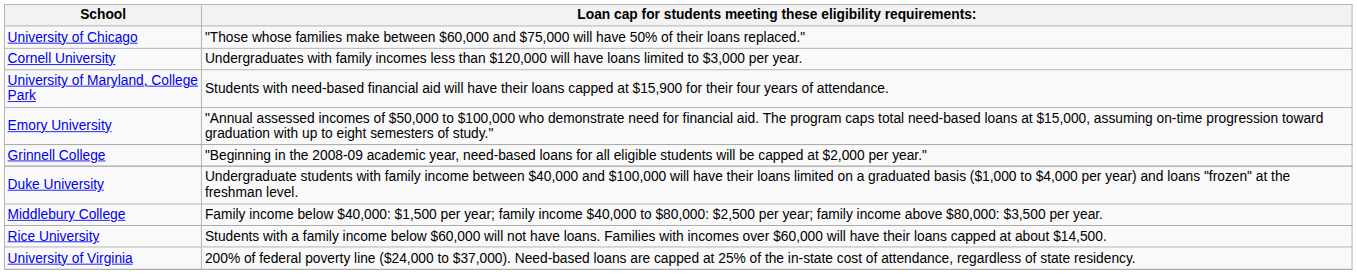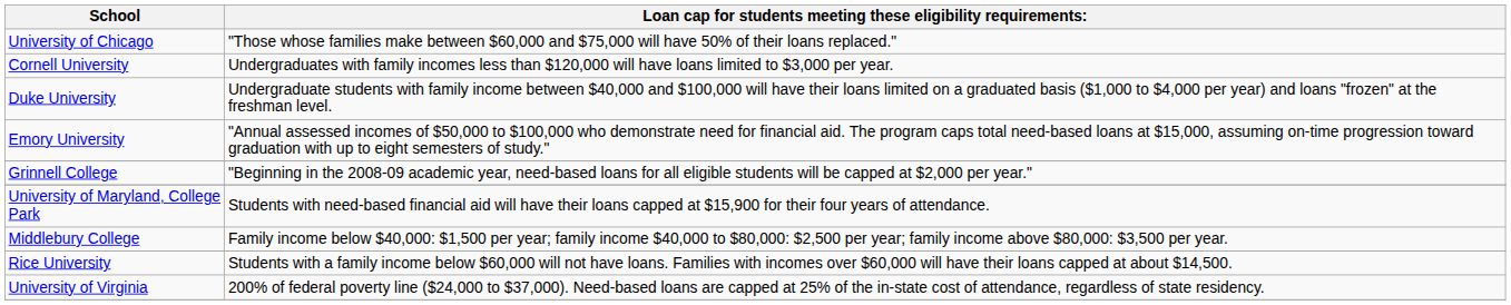 <table class="wikitable">
 <tr>
 <th>School</th>
 <th>Loan cap for students meeting these eligibility requirements:</th>
 </tr>
 <tr>
 <td><a href='#'>University of Chicago</a></td>
 <td>"Those whose families make between $60,000 and $75,000 will have 50% of their loans replaced."</td>
 </tr>
 <tr>
 <td><a href='#'>Cornell University</a></td>
 <td>Undergraduates with family incomes less than $120,000 will have loans limited to $3,000 per year.</td>
 </tr>
 <tr>
-<td><a href='#'>University of Maryland, College Park</a></td>
-<td>Students with need-based financial aid will have their loans capped at $15,900 for their four years of attendance.</td>
+<td><a href='#'>Duke University</a></td>
+<td>Undergraduate students with family income between $40,000 and $100,000 will have their loans limited on a graduated basis ($1,000 to $4,000 per year) and loans "frozen" at the freshman level.</td>
 </tr>
 <tr>
 <td><a href='#'>Emory University</a></td>
 <td>"Annual assessed incomes of $50,000 to $100,000 who demonstrate need for financial aid. The program caps total need-based loans at $15,000, assuming on-time progression toward graduation with up to eight semesters of study."</td>
 </tr>
 <tr>
 </tr>
 <tr>
 <td><a href='#'>Grinnell College</a></td>
 <td>"Beginning in the 2008-09 academic year, need-based loans for all eligible students will be capped at $2,000 per year."</td>
 </tr>
 <tr>
 </tr>
 <tr>
-<td><a href='#'>Duke University</a></td>
-<td>Undergraduate students with family income between $40,000 and $100,000 will have their loans limited on a graduated basis ($1,000 to $4,000 per year) and loans "frozen" at the freshman level.</td>
+<td><a href='#'>University of Maryland, College Park</a></td>
+<td>Students with need-based financial aid will have their loans capped at $15,900 for their four years of attendance.</td>
 </tr>
 <tr>
 <td><a href='#'>Middlebury College</a></td>
 <td>Family income below $40,000: $1,500 per year; family income $40,000 to $80,000: $2,500 per year; family income above $80,000: $3,500 per year.</td>
 </tr>
 <tr>
 </tr>
 <tr>
 <td><a href='#'>Rice University</a></td>
 <td>Students with a family income below $60,000 will not have loans. Families with incomes over $60,000 will have their loans capped at about $14,500.</td>
 </tr>
 <tr>
 <td><a href='#'>University of Virginia</a></td>
 <td>200% of federal poverty line ($24,000 to $37,000). Need-based loans are capped at 25% of the in-state cost of attendance, regardless of state residency.</td>
 </tr>
 <tr>
 </tr>
 </table>
